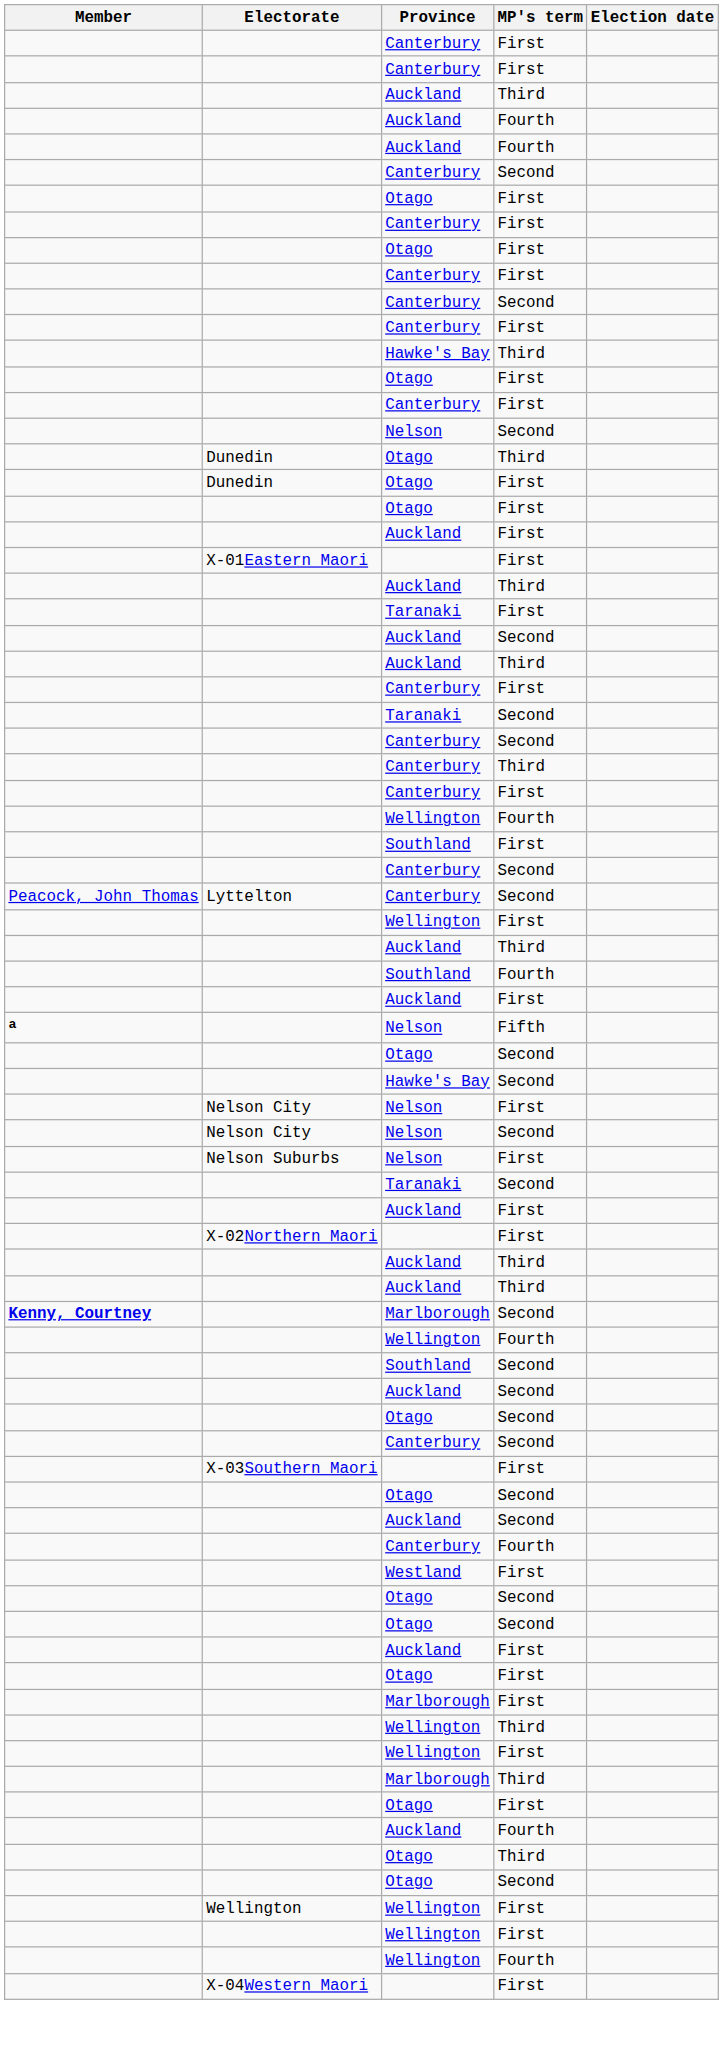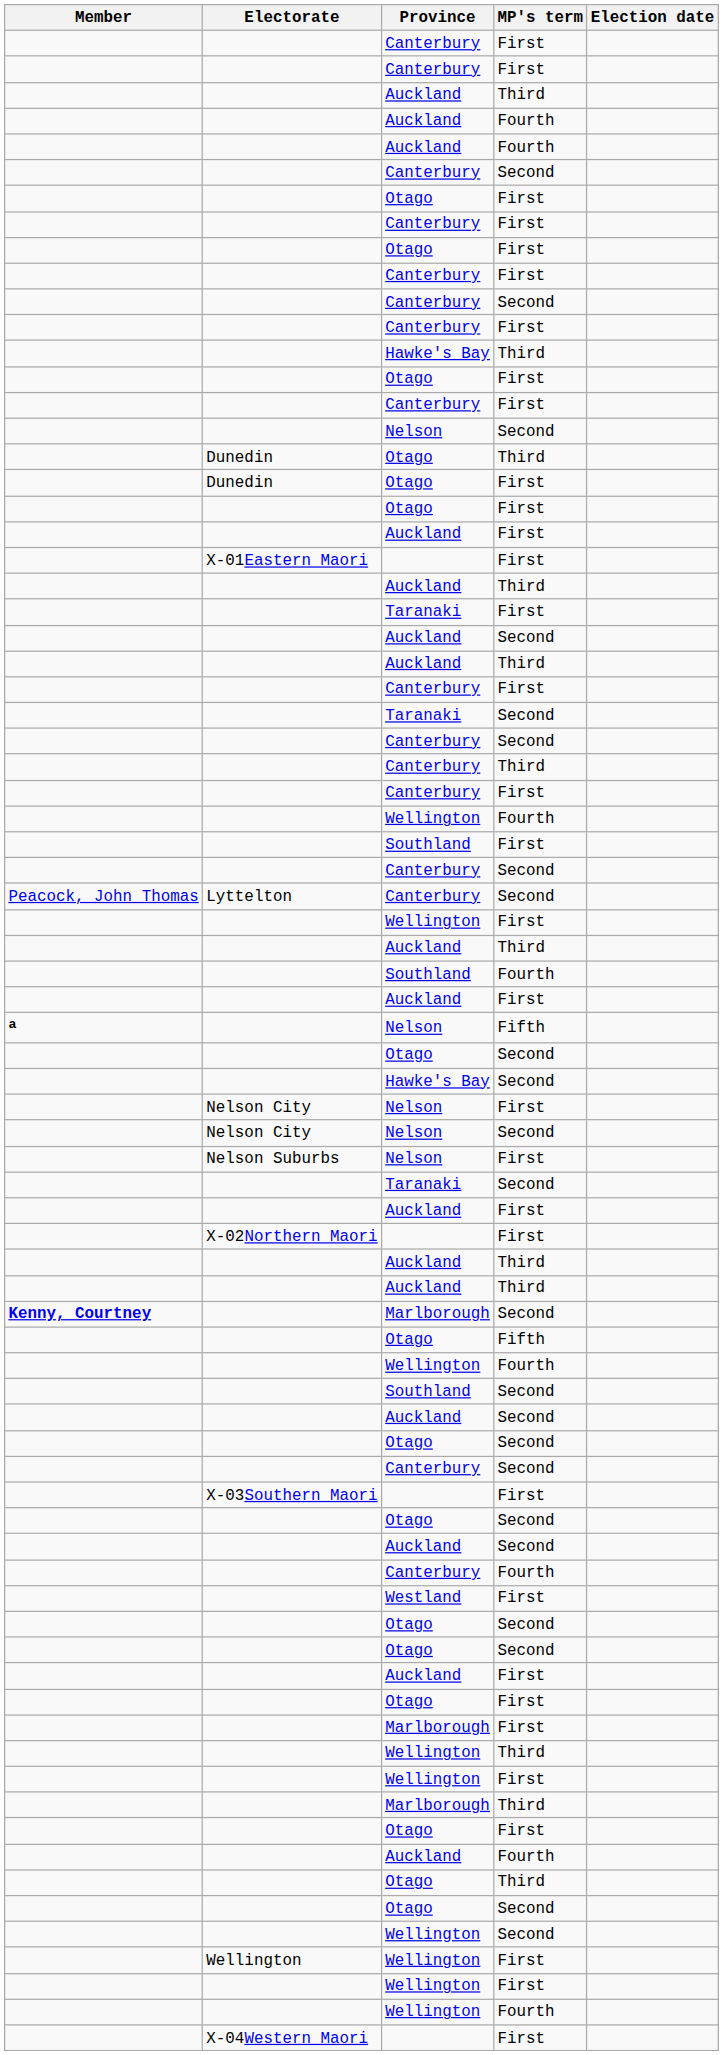 <table class="wikitable sortable">
 <tr>
 <th>Member </th>
 <th>Electorate </th>
 <th>Province</th>
 <th>MP's term </th>
 <th>Election date </th>
 </tr>
 <tr>
 <td></td>
 <td></td>
 <td><a href='#'>Canterbury</a></td>
 <td>First</td>
 <td></td>
 </tr>
 <tr>
 <td></td>
 <td></td>
 <td><a href='#'>Canterbury</a></td>
 <td>First</td>
 <td></td>
 </tr>
 <tr>
 <td></td>
 <td></td>
 <td><a href='#'>Auckland</a></td>
 <td>Third</td>
 <td></td>
 </tr>
 <tr>
 <td></td>
 <td></td>
 <td><a href='#'>Auckland</a></td>
 <td>Fourth</td>
 <td></td>
 </tr>
 <tr>
 <td></td>
 <td></td>
 <td><a href='#'>Auckland</a></td>
 <td>Fourth</td>
 <td></td>
 </tr>
 <tr>
 <td></td>
 <td></td>
 <td><a href='#'>Canterbury</a></td>
 <td>Second</td>
 <td></td>
 </tr>
 <tr>
 <td></td>
 <td></td>
 <td><a href='#'>Otago</a></td>
 <td>First</td>
 <td></td>
 </tr>
 <tr>
 <td></td>
 <td></td>
 <td><a href='#'>Canterbury</a></td>
 <td>First</td>
 <td></td>
 </tr>
 <tr>
 <td></td>
 <td></td>
 <td><a href='#'>Otago</a></td>
 <td>First</td>
 <td></td>
 </tr>
 <tr>
 <td></td>
 <td></td>
 <td><a href='#'>Canterbury</a></td>
 <td>First</td>
 <td></td>
 </tr>
 <tr>
 <td></td>
 <td></td>
 <td><a href='#'>Canterbury</a></td>
 <td>Second</td>
 <td></td>
 </tr>
 <tr>
 <td></td>
 <td></td>
 <td><a href='#'>Canterbury</a></td>
 <td>First</td>
 <td></td>
 </tr>
 <tr>
 <td></td>
 <td></td>
 <td><a href='#'>Hawke's Bay</a></td>
 <td>Third</td>
 <td></td>
 </tr>
 <tr>
 <td></td>
 <td></td>
 <td><a href='#'>Otago</a></td>
 <td>First</td>
 <td></td>
 </tr>
 <tr>
 <td></td>
 <td></td>
 <td><a href='#'>Canterbury</a></td>
 <td>First</td>
 <td></td>
 </tr>
 <tr>
 <td></td>
 <td></td>
 <td><a href='#'>Nelson</a></td>
 <td>Second</td>
 <td></td>
 </tr>
 <tr>
 <td></td>
 <td><span>Dunedin</span></td>
 <td><a href='#'>Otago</a></td>
 <td>Third</td>
 <td></td>
 </tr>
 <tr>
 <td></td>
 <td><span>Dunedin</span></td>
 <td><a href='#'>Otago</a></td>
 <td>First</td>
 <td></td>
 </tr>
 <tr>
 <td></td>
 <td></td>
 <td><a href='#'>Otago</a></td>
 <td>First</td>
 <td></td>
 </tr>
 <tr>
 <td></td>
 <td></td>
 <td><a href='#'>Auckland</a></td>
 <td>First</td>
 <td></td>
 </tr>
 <tr>
 <td></td>
 <td><span>X-01</span><a href='#'>Eastern Maori</a></td>
 <td></td>
 <td>First</td>
 <td></td>
 </tr>
 <tr>
 <td></td>
 <td></td>
 <td><a href='#'>Auckland</a></td>
 <td>Third</td>
 <td></td>
 </tr>
 <tr>
 <td></td>
 <td></td>
 <td><a href='#'>Taranaki</a></td>
 <td>First</td>
 <td></td>
 </tr>
 <tr>
 <td></td>
 <td></td>
 <td><a href='#'>Auckland</a></td>
 <td>Second</td>
 <td></td>
 </tr>
 <tr>
 <td></td>
 <td></td>
 <td><a href='#'>Auckland</a></td>
 <td>Third</td>
 <td></td>
 </tr>
 <tr>
 <td></td>
 <td></td>
 <td><a href='#'>Canterbury</a></td>
 <td>First</td>
 <td></td>
 </tr>
 <tr>
 <td></td>
 <td></td>
 <td><a href='#'>Taranaki</a></td>
 <td>Second</td>
 <td></td>
 </tr>
 <tr>
 <td></td>
 <td></td>
 <td><a href='#'>Canterbury</a></td>
 <td>Second</td>
 <td></td>
 </tr>
 <tr>
 <td></td>
 <td></td>
 <td><a href='#'>Canterbury</a></td>
 <td>Third</td>
 <td></td>
 </tr>
 <tr>
 <td></td>
 <td></td>
 <td><a href='#'>Canterbury</a></td>
 <td>First</td>
 <td></td>
 </tr>
 <tr>
 <td></td>
 <td></td>
 <td><a href='#'>Wellington</a></td>
 <td>Fourth</td>
 <td></td>
 </tr>
 <tr>
 <td></td>
 <td></td>
 <td><a href='#'>Southland</a></td>
 <td>First</td>
 <td></td>
 </tr>
 <tr>
 <td></td>
 <td></td>
 <td><a href='#'>Canterbury</a></td>
 <td>Second</td>
 <td></td>
 </tr>
 <tr>
 <td><a href='#'>Peacock, John Thomas</a></td>
 <td><span>Lyttelton</span></td>
 <td><a href='#'>Canterbury</a></td>
 <td> Second</td>
 <td></td>
 </tr>
 <tr>
 <td></td>
 <td></td>
 <td><a href='#'>Wellington</a></td>
 <td>First</td>
 <td></td>
 </tr>
 <tr>
 <td></td>
 <td></td>
 <td><a href='#'>Auckland</a></td>
 <td>Third</td>
 <td></td>
 </tr>
 <tr>
 <td></td>
 <td></td>
 <td><a href='#'>Southland</a></td>
 <td>Fourth</td>
 <td></td>
 </tr>
 <tr>
 <td></td>
 <td></td>
 <td><a href='#'>Auckland</a></td>
 <td>First</td>
 <td></td>
 </tr>
 <tr>
 <td><sup><strong>a</strong></sup></td>
 <td></td>
 <td><a href='#'>Nelson</a></td>
 <td>Fifth</td>
 <td></td>
 </tr>
 <tr>
 <td></td>
 <td></td>
 <td><a href='#'>Otago</a></td>
 <td>Second</td>
 <td></td>
 </tr>
 <tr>
 <td></td>
 <td></td>
 <td><a href='#'>Hawke's Bay</a></td>
 <td>Second</td>
 <td></td>
 </tr>
 <tr>
 <td></td>
 <td><span>Nelson City</span></td>
 <td><a href='#'>Nelson</a></td>
 <td>First</td>
 <td></td>
 </tr>
 <tr>
 <td></td>
 <td><span>Nelson City</span></td>
 <td><a href='#'>Nelson</a></td>
 <td>Second</td>
 <td></td>
 </tr>
 <tr>
 <td></td>
 <td><span>Nelson Suburbs</span></td>
 <td><a href='#'>Nelson</a></td>
 <td>First</td>
 <td></td>
 </tr>
 <tr>
 <td></td>
 <td></td>
 <td><a href='#'>Taranaki</a></td>
 <td>Second</td>
 <td></td>
 </tr>
 <tr>
 <td></td>
 <td></td>
 <td><a href='#'>Auckland</a></td>
 <td>First</td>
 <td></td>
 </tr>
 <tr>
 <td></td>
 <td><span>X-02</span><a href='#'>Northern Maori</a></td>
 <td></td>
 <td>First</td>
 <td></td>
 </tr>
 <tr>
 <td></td>
 <td></td>
 <td><a href='#'>Auckland</a></td>
 <td>Third</td>
 <td></td>
 </tr>
 <tr>
 <td></td>
 <td></td>
 <td><a href='#'>Auckland</a></td>
 <td>Third</td>
 <td></td>
 </tr>
 <tr>
 <td><strong><a href='#'>Kenny, Courtney</a></strong></td>
 <td></td>
 <td><a href='#'>Marlborough</a></td>
 <td>Second</td>
 <td></td>
 </tr>
 <tr>
 <td></td>
 <td></td>
+<td><a href='#'>Otago</a></td>
+<td>Fifth</td>
+<td></td>
+</tr>
+<tr>
+<td></td>
+<td></td>
 <td><a href='#'>Wellington</a></td>
 <td>Fourth</td>
 <td></td>
 </tr>
 <tr>
 <td></td>
 <td></td>
 <td><a href='#'>Southland</a></td>
 <td>Second</td>
 <td></td>
 </tr>
 <tr>
 <td></td>
 <td></td>
 <td><a href='#'>Auckland</a></td>
 <td>Second</td>
 <td></td>
 </tr>
 <tr>
 <td></td>
 <td></td>
 <td><a href='#'>Otago</a></td>
 <td>Second</td>
 <td></td>
 </tr>
 <tr>
 <td></td>
 <td></td>
 <td><a href='#'>Canterbury</a></td>
 <td> Second</td>
 <td></td>
 </tr>
 <tr>
 <td></td>
 <td><span>X-03</span><a href='#'>Southern Maori</a></td>
 <td></td>
 <td>First</td>
 <td></td>
 </tr>
 <tr>
 <td></td>
 <td></td>
 <td><a href='#'>Otago</a></td>
 <td>Second</td>
 <td></td>
 </tr>
 <tr>
 <td></td>
 <td></td>
 <td><a href='#'>Auckland</a></td>
 <td>Second</td>
 <td></td>
 </tr>
 <tr>
 <td></td>
 <td></td>
 <td><a href='#'>Canterbury</a></td>
 <td>Fourth</td>
 <td></td>
 </tr>
 <tr>
 <td></td>
 <td></td>
 <td><a href='#'>Westland</a></td>
 <td>First</td>
 <td></td>
 </tr>
 <tr>
 <td></td>
 <td></td>
 <td><a href='#'>Otago</a></td>
 <td>Second</td>
 <td></td>
 </tr>
 <tr>
 <td></td>
 <td></td>
 <td><a href='#'>Otago</a></td>
 <td>Second</td>
 <td></td>
 </tr>
 <tr>
 <td></td>
 <td></td>
 <td><a href='#'>Auckland</a></td>
 <td>First</td>
 <td></td>
 </tr>
 <tr>
 <td></td>
 <td></td>
 <td><a href='#'>Otago</a></td>
 <td>First</td>
 <td></td>
 </tr>
 <tr>
 <td></td>
 <td></td>
 <td><a href='#'>Marlborough</a></td>
 <td>First</td>
 <td></td>
 </tr>
 <tr>
 <td></td>
 <td></td>
 <td><a href='#'>Wellington</a></td>
 <td>Third</td>
 <td></td>
 </tr>
 <tr>
 <td></td>
 <td></td>
 <td><a href='#'>Wellington</a></td>
 <td>First</td>
 <td></td>
 </tr>
 <tr>
 <td></td>
 <td></td>
 <td><a href='#'>Marlborough</a></td>
 <td>Third</td>
 <td></td>
 </tr>
 <tr>
 <td></td>
 <td></td>
 <td><a href='#'>Otago</a></td>
 <td>First</td>
 <td></td>
 </tr>
 <tr>
 <td></td>
 <td></td>
 <td><a href='#'>Auckland</a></td>
 <td>Fourth</td>
 <td></td>
 </tr>
 <tr>
 <td></td>
 <td></td>
 <td><a href='#'>Otago</a></td>
 <td>Third</td>
 <td></td>
 </tr>
 <tr>
 <td></td>
 <td></td>
 <td><a href='#'>Otago</a></td>
 <td>Second</td>
 <td></td>
 </tr>
 <tr>
 <td></td>
+<td></td>
+<td><a href='#'>Wellington</a></td>
+<td>Second</td>
+<td></td>
+</tr>
+<tr>
+<td></td>
 <td><span>Wellington</span></td>
 <td><a href='#'>Wellington</a></td>
 <td>First</td>
 <td></td>
 </tr>
 <tr>
 <td></td>
 <td></td>
 <td><a href='#'>Wellington</a></td>
 <td>First</td>
 <td></td>
 </tr>
 <tr>
 <td></td>
 <td></td>
 <td><a href='#'>Wellington</a></td>
 <td>Fourth</td>
 <td></td>
 </tr>
 <tr>
 <td></td>
 <td><span>X-04</span><a href='#'>Western Maori</a></td>
 <td></td>
 <td>First</td>
 <td></td>
 </tr>
 </table>
